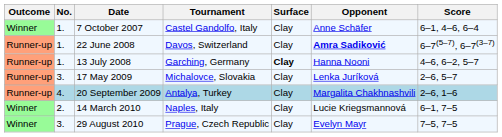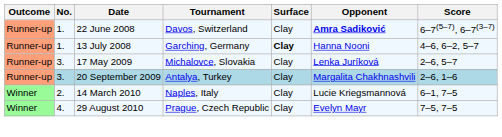 <table class="sortable wikitable" style="font-size:97%;">
 <tr>
 <th>Outcome</th>
 <th>No.</th>
 <th>Date</th>
 <th>Tournament</th>
 <th>Surface</th>
 <th>Opponent</th>
 <th class="unsortable">Score</th>
-</tr>
-<tr style="background:#f0f8ff;">
-<td bgcolor="98FB98">Winner</td>
-<td>1.</td>
-<td>7 October 2007</td>
-<td><a href='#'>Castel Gandolfo</a>, Italy</td>
-<td>Clay</td>
-<td> <a href='#'>Anne Schäfer</a></td>
-<td>6–1, 4–6, 6–4</td>
 </tr>
 <tr style="background:#f0f8ff;">
 <td style="background:#ffa07a;">Runner-up</td>
 <td>1.</td>
 <td>22 June 2008</td>
 <td><a href='#'>Davos</a>, Switzerland</td>
 <td>Clay</td>
 <td><strong> <a href='#'>Amra Sadiković</a></strong></td>
 <td>6–7<sup>(5–7)</sup>, 6–7<sup>(3–7)</sup></td>
 </tr>
 <tr style="background:#f0f8ff;">
 <td style="background:#ffa07a;">Runner-up</td>
 <td>1.</td>
 <td>13 July 2008</td>
 <td><a href='#'>Garching</a>, Germany</td>
 <td><strong>Clay</strong></td>
 <td> <a href='#'>Hanna Nooni</a></td>
 <td>4–6, 6–2, 5–7</td>
 </tr>
 <tr style="background:#f0f8ff;">
 <td style="background:#ffa07a;">Runner-up</td>
 <td>3.</td>
 <td>17 May 2009</td>
 <td><a href='#'>Michalovce</a>, Slovakia</td>
 <td>Clay</td>
 <td> <a href='#'>Lenka Juríková</a></td>
 <td>2–6, 5–7</td>
 </tr>
 <tr style="background:lightblue;">
 <td style="background:#ffa07a;">Runner-up</td>
-<td>4.</td>
+<td>3.</td>
 <td>20 September 2009</td>
 <td><a href='#'>Antalya</a>, Turkey</td>
 <td>Clay</td>
 <td> <a href='#'>Margalita Chakhnashvili</a></td>
 <td>2–6, 1–6</td>
 </tr>
 <tr style="background:#f0f8ff;">
 <td bgcolor="98FB98">Winner</td>
 <td>2.</td>
 <td>14 March 2010</td>
 <td><a href='#'>Naples</a>, Italy</td>
 <td>Clay</td>
 <td> Lucie Kriegsmannová</td>
 <td>6–1, 7–5</td>
 </tr>
 <tr style="background:#f0f8ff;">
 <td bgcolor="98FB98">Winner</td>
-<td>3.</td>
+<td>4.</td>
 <td>29 August 2010</td>
 <td><a href='#'>Prague</a>, Czech Republic</td>
 <td>Clay</td>
 <td> <a href='#'>Evelyn Mayr</a></td>
 <td>7–5, 7–5</td>
 </tr>
 </table>
